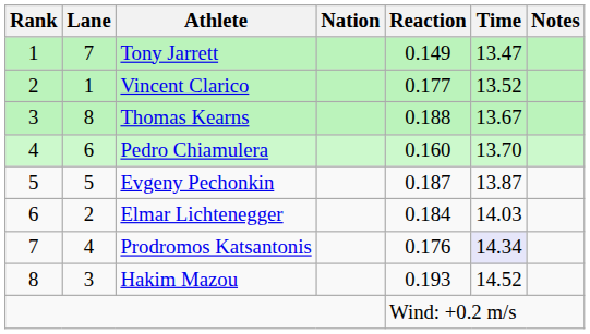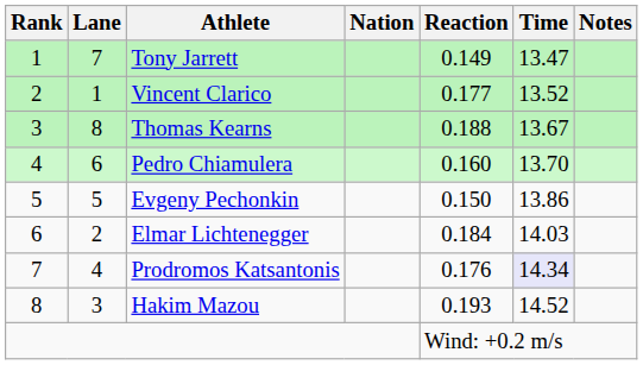 <table class="wikitable sortable" style="text-align:center">
 <tr>
 <th>Rank</th>
 <th>Lane</th>
 <th>Athlete</th>
 <th>Nation</th>
 <th>Reaction</th>
 <th>Time</th>
 <th>Notes</th>
 </tr>
 <tr bgcolor=bbf3bb>
 <td>1</td>
 <td>7</td>
 <td align="left"><a href='#'>Tony Jarrett</a></td>
 <td align=left></td>
 <td>0.149</td>
 <td>13.47</td>
 <td></td>
 </tr>
 <tr bgcolor=bbf3bb>
 <td>2</td>
 <td>1</td>
 <td align="left"><a href='#'>Vincent Clarico</a></td>
 <td align=left></td>
 <td>0.177</td>
 <td>13.52</td>
 <td></td>
 </tr>
 <tr bgcolor=bbf3bb>
 <td>3</td>
 <td>8</td>
 <td align="left"><a href='#'>Thomas Kearns</a></td>
 <td align=left></td>
 <td>0.188</td>
 <td>13.67</td>
 <td></td>
 </tr>
 <tr bgcolor=ccf9cc>
 <td>4</td>
 <td>6</td>
 <td align="left"><a href='#'>Pedro Chiamulera</a></td>
 <td align=left></td>
 <td>0.160</td>
 <td>13.70</td>
 <td></td>
 </tr>
 <tr>
 <td>5</td>
 <td>5</td>
 <td align="left"><a href='#'>Evgeny Pechonkin</a></td>
 <td align=left></td>
-<td>0.187</td>
-<td>13.87</td>
+<td>0.150</td>
+<td>13.86</td>
 <td></td>
 </tr>
 <tr>
 <td>6</td>
 <td>2</td>
 <td align="left"><a href='#'>Elmar Lichtenegger</a></td>
 <td align=left></td>
 <td>0.184</td>
 <td>14.03</td>
 <td></td>
 </tr>
 <tr>
 <td>7</td>
 <td>4</td>
 <td align="left"><a href='#'>Prodromos Katsantonis</a></td>
 <td align=left></td>
 <td>0.176</td>
 <td style="background: lavender;">14.34</td>
 <td></td>
 </tr>
 <tr>
 <td>8</td>
 <td>3</td>
 <td align="left"><a href='#'>Hakim Mazou</a></td>
 <td align=left></td>
 <td>0.193</td>
 <td>14.52</td>
 <td></td>
 </tr>
 <tr class="sortbottom">
 <td colspan=4></td>
 <td colspan="3" style="text-align:left;">Wind: +0.2 m/s</td>
 </tr>
 </table>
